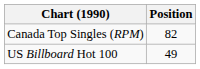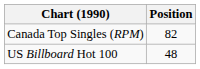 <table class="wikitable">
 <tr>
 <th>Chart (1990)</th>
 <th>Position</th>
 </tr>
 <tr>
 <td align="left">Canada Top Singles (<em>RPM</em>)</td>
 <td align="center">82</td>
 </tr>
 <tr>
 <td>US <em>Billboard</em> Hot 100</td>
-<td style="text-align:center;">49</td>
+<td style="text-align:center;">48</td>
 </tr>
 </table>
